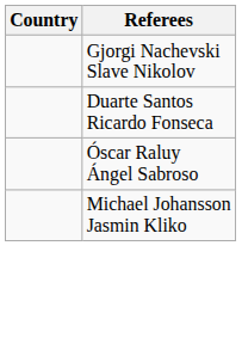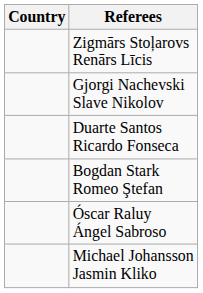 <table class="wikitable">
 <tr>
 <th>Country</th>
 <th>Referees</th>
+</tr>
+<tr>
+<td></td>
+<td>Zigmārs Stoļarovs<br>Renārs Līcis</td>
 </tr>
 <tr>
 <td></td>
 <td>Gjorgi Nachevski<br>Slave Nikolov</td>
 </tr>
 <tr>
 <td></td>
 <td>Duarte Santos<br>Ricardo Fonseca</td>
 </tr>
 <tr>
 <td></td>
+<td>Bogdan Stark<br>Romeo Ştefan</td>
+</tr>
+<tr>
+<td></td>
 <td>Óscar Raluy<br>Ángel Sabroso</td>
 </tr>
 <tr>
 <td></td>
 <td>Michael Johansson<br>Jasmin Kliko</td>
 </tr>
 </table>
